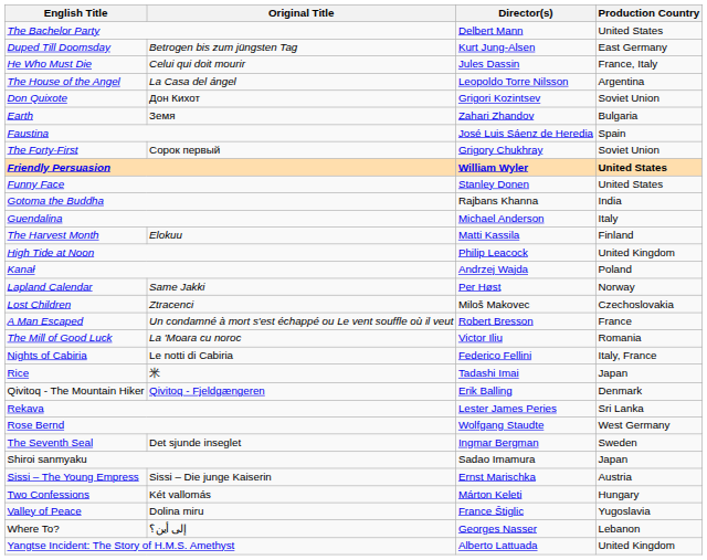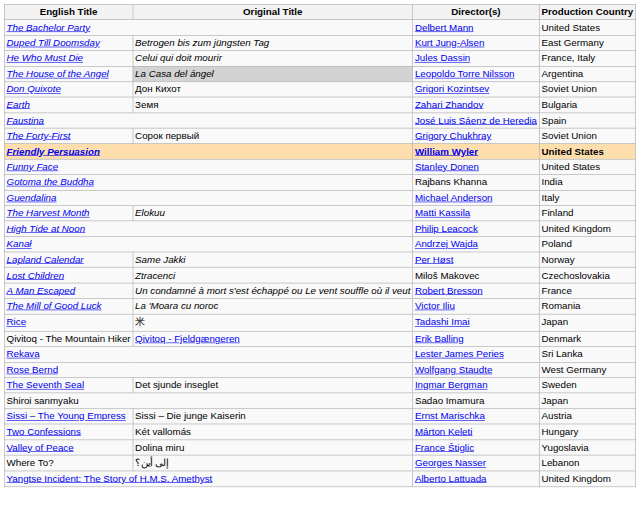 <table class="wikitable">
 <tr>
 <th>English Title</th>
 <th>Original Title</th>
 <th>Director(s)</th>
 <th>Production Country</th>
 </tr>
 <tr>
 <td colspan="2"><em><a href='#'>The Bachelor Party</a></em></td>
 <td><a href='#'>Delbert Mann</a></td>
 <td>United States</td>
 </tr>
 <tr>
 <td><em><a href='#'>Duped Till Doomsday</a></em></td>
 <td><em>Betrogen bis zum jüngsten Tag</em></td>
 <td><a href='#'>Kurt Jung-Alsen</a></td>
 <td>East Germany</td>
 </tr>
 <tr>
 <td><em><a href='#'>He Who Must Die</a></em></td>
 <td><em>Celui qui doit mourir</em></td>
 <td><a href='#'>Jules Dassin</a></td>
 <td>France, Italy</td>
 </tr>
 <tr>
 <td><em><a href='#'>The House of the Angel</a></em></td>
-<td><em>La Casa del ángel</em></td>
+<td style="background: lightgrey;"><em>La Casa del ángel</em></td>
 <td><a href='#'>Leopoldo Torre Nilsson</a></td>
 <td>Argentina</td>
 </tr>
 <tr>
 <td><em><a href='#'>Don Quixote</a></em></td>
 <td>Дон Кихот</td>
 <td><a href='#'>Grigori Kozintsev</a></td>
 <td>Soviet Union</td>
 </tr>
 <tr>
 <td><em><a href='#'>Earth</a></em></td>
 <td>Земя</td>
 <td><a href='#'>Zahari Zhandov</a></td>
 <td>Bulgaria</td>
 </tr>
 <tr>
 <td colspan="2"><em><a href='#'>Faustina</a></em></td>
 <td><a href='#'>José Luis Sáenz de Heredia</a></td>
 <td>Spain</td>
 </tr>
 <tr>
 <td><em><a href='#'>The Forty-First</a></em></td>
 <td>Сорок первый</td>
 <td><a href='#'>Grigory Chukhray</a></td>
 <td>Soviet Union</td>
 </tr>
 <tr style="background:#FFDEAD;">
 <td colspan="2"><em><a href='#'><strong>Friendly Persuasion</strong></a></em></td>
 <td><a href='#'><strong>William Wyler</strong></a></td>
 <td><strong>United States</strong></td>
 </tr>
 <tr>
 <td colspan="2"><em><a href='#'>Funny Face</a></em></td>
 <td><a href='#'>Stanley Donen</a></td>
 <td>United States</td>
 </tr>
 <tr>
 <td colspan="2"><em><a href='#'>Gotoma the Buddha</a></em></td>
 <td>Rajbans Khanna</td>
 <td>India</td>
 </tr>
 <tr>
 <td colspan="2"><em><a href='#'>Guendalina</a></em></td>
 <td><a href='#'>Michael Anderson</a></td>
 <td>Italy</td>
 </tr>
 <tr>
 <td><em><a href='#'>The Harvest Month</a></em></td>
 <td><em>Elokuu</em></td>
 <td><a href='#'>Matti Kassila</a></td>
 <td>Finland</td>
 </tr>
 <tr>
 <td colspan="2"><em><a href='#'>High Tide at Noon</a></em></td>
 <td><a href='#'>Philip Leacock</a></td>
 <td>United Kingdom</td>
 </tr>
 <tr>
 <td colspan="2"><em><a href='#'>Kanał</a></em></td>
 <td><a href='#'>Andrzej Wajda</a></td>
 <td>Poland</td>
 </tr>
 <tr>
 <td><em><a href='#'>Lapland Calendar</a></em></td>
 <td><em>Same Jakki</em></td>
 <td><a href='#'>Per Høst</a></td>
 <td>Norway</td>
 </tr>
 <tr>
 <td><em><a href='#'>Lost Children</a></em></td>
 <td><em>Ztracenci</em></td>
 <td>Miloš Makovec</td>
 <td>Czechoslovakia</td>
 </tr>
 <tr>
 <td><em><a href='#'>A Man Escaped</a></em></td>
 <td><em>Un condamné à mort s'est échappé ou Le vent souffle où il veut</em></td>
 <td><a href='#'>Robert Bresson</a></td>
 <td>France</td>
 </tr>
 <tr>
 <td><em><a href='#'>The Mill of Good Luck</a></em></td>
 <td><em>La 'Moara cu noroc<strong></td>
 <td><a href='#'>Victor Iliu</a></td>
 <td>Romania</td>
 </tr>
 <tr>
-<td></em><a href='#'>Nights of Cabiria</a><em></td>
-<td></em>Le notti di Cabiria<em></td>
-<td><a href='#'>Federico Fellini</a></td>
-<td>Italy, France</td>
-</tr>
-<tr>
 <td><a href='#'></em>Rice<em></a></td>
 <td>米</td>
 <td><a href='#'>Tadashi Imai</a></td>
 <td>Japan</td>
 </tr>
 <tr>
 <td></em>Qivitoq - The Mountain Hiker<em></td>
 <td></em><a href='#'>Qivitoq - Fjeldgængeren</a><em></td>
 <td><a href='#'>Erik Balling</a></td>
 <td>Denmark</td>
 </tr>
 <tr>
 <td colspan="2"></em><a href='#'>Rekava</a><em></td>
 <td><a href='#'>Lester James Peries</a></td>
 <td>Sri Lanka</td>
 </tr>
 <tr>
 <td colspan="2"></em><a href='#'>Rose Bernd</a><em></td>
 <td><a href='#'>Wolfgang Staudte</a></td>
 <td>West Germany</td>
 </tr>
 <tr>
 <td></em><a href='#'>The Seventh Seal</a><em></td>
 <td></em>Det sjunde inseglet<em></td>
 <td><a href='#'>Ingmar Bergman</a></td>
 <td>Sweden</td>
 </tr>
 <tr>
 <td colspan="2"></em>Shiroi sanmyaku<em></td>
 <td>Sadao Imamura</td>
 <td>Japan</td>
 </tr>
 <tr>
 <td></em><a href='#'>Sissi – The Young Empress</a><em></td>
 <td></em>Sissi – Die junge Kaiserin<em></td>
 <td><a href='#'>Ernst Marischka</a></td>
 <td>Austria</td>
 </tr>
 <tr>
 <td></em><a href='#'>Two Confessions</a><em></td>
 <td></em>Két vallomás<em></td>
 <td><a href='#'>Márton Keleti</a></td>
 <td>Hungary</td>
 </tr>
 <tr>
 <td></em><a href='#'>Valley of Peace</a><em></td>
 <td></em>Dolina miru<em></td>
 <td><a href='#'>France Štiglic</a></td>
 <td>Yugoslavia</td>
 </tr>
 <tr>
 <td></em>Where To?<em></td>
 <td>إلى أين؟</td>
 <td><a href='#'>Georges Nasser</a></td>
 <td>Lebanon</td>
 </tr>
 <tr>
 <td colspan="2"></em><a href='#'>Yangtse Incident: The Story of H.M.S. Amethyst</a><em></td>
 <td><a href='#'>Alberto Lattuada</a></td>
 <td>United Kingdom</td>
 </tr>
 </table>
